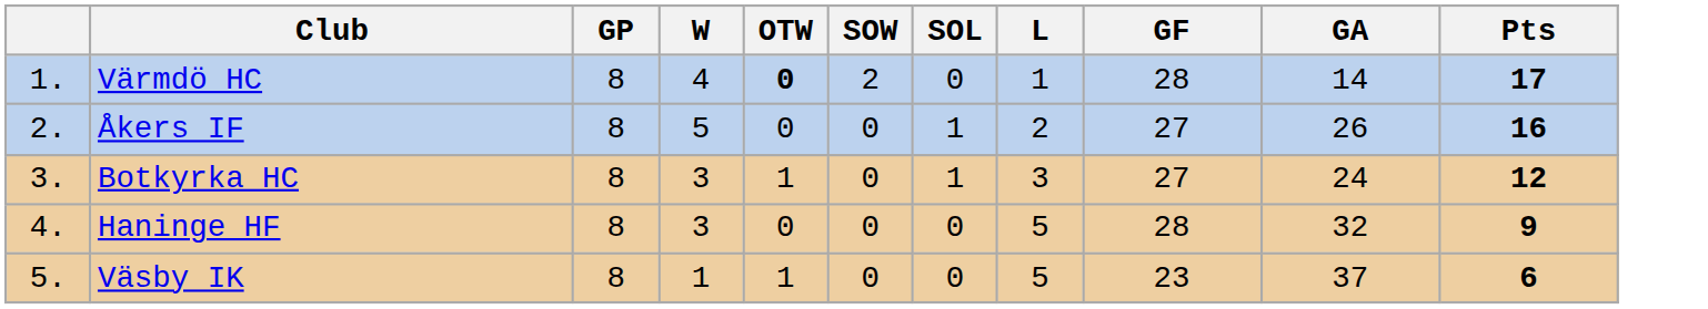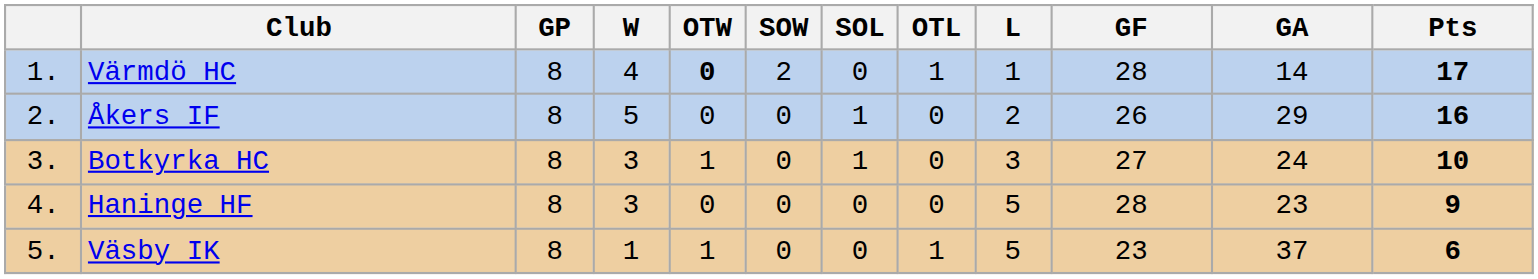 <table class="wikitable">
 <tr>
 <th width="30"></th>
 <th width="200">Club</th>
 <th width="30">GP</th>
 <th width="30">W</th>
 <th width="30">OTW</th>
 <th width="30">SOW</th>
 <th width="30">SOL</th>
+<th width="30">OTL</th>
 <th width="30">L</th>
 <th width="70">GF</th>
 <th width="70">GA</th>
 <th width="70">Pts</th>
 </tr>
 <tr bgcolor="#BCD2EE" align="center">
 <td>1.</td>
 <td align="left"><a href='#'>Värmdö HC</a></td>
 <td>8</td>
 <td>4</td>
 <td><strong>0</strong></td>
 <td>2</td>
 <td>0</td>
 <td>1</td>
+<td>1</td>
 <td>28</td>
 <td>14</td>
 <td><strong>17</strong></td>
 </tr>
 <tr bgcolor="#BCD2EE" align="center">
 <td>2.</td>
 <td align="left"><a href='#'>Åkers IF</a></td>
 <td>8</td>
 <td>5</td>
 <td>0</td>
 <td>0</td>
 <td>1</td>
+<td>0</td>
 <td>2</td>
-<td>27</td>
 <td>26</td>
+<td>29</td>
 <td><strong>16</strong></td>
 </tr>
 <tr bgcolor="#EECFA1" align="center">
 <td>3.</td>
 <td align="left"><a href='#'>Botkyrka HC</a></td>
 <td>8</td>
 <td>3</td>
 <td>1</td>
 <td>0</td>
 <td>1</td>
+<td>0</td>
 <td>3</td>
 <td>27</td>
 <td>24</td>
-<td><strong>12</strong></td>
+<td><strong>10</strong></td>
 </tr>
 <tr bgcolor="#EECFA1" align="center">
 <td>4.</td>
 <td align="left"><a href='#'>Haninge HF</a></td>
 <td>8</td>
 <td>3</td>
 <td>0</td>
 <td>0</td>
 <td>0</td>
+<td>0</td>
 <td>5</td>
 <td>28</td>
-<td>32</td>
+<td>23</td>
 <td><strong>9</strong></td>
 </tr>
 <tr bgcolor="#EECFA1" align="center">
 <td>5.</td>
 <td align="left"><a href='#'>Väsby IK</a></td>
 <td>8</td>
 <td>1</td>
 <td>1</td>
 <td>0</td>
 <td>0</td>
+<td>1</td>
 <td>5</td>
 <td>23</td>
 <td>37</td>
 <td><strong>6</strong></td>
 </tr>
 </table>
